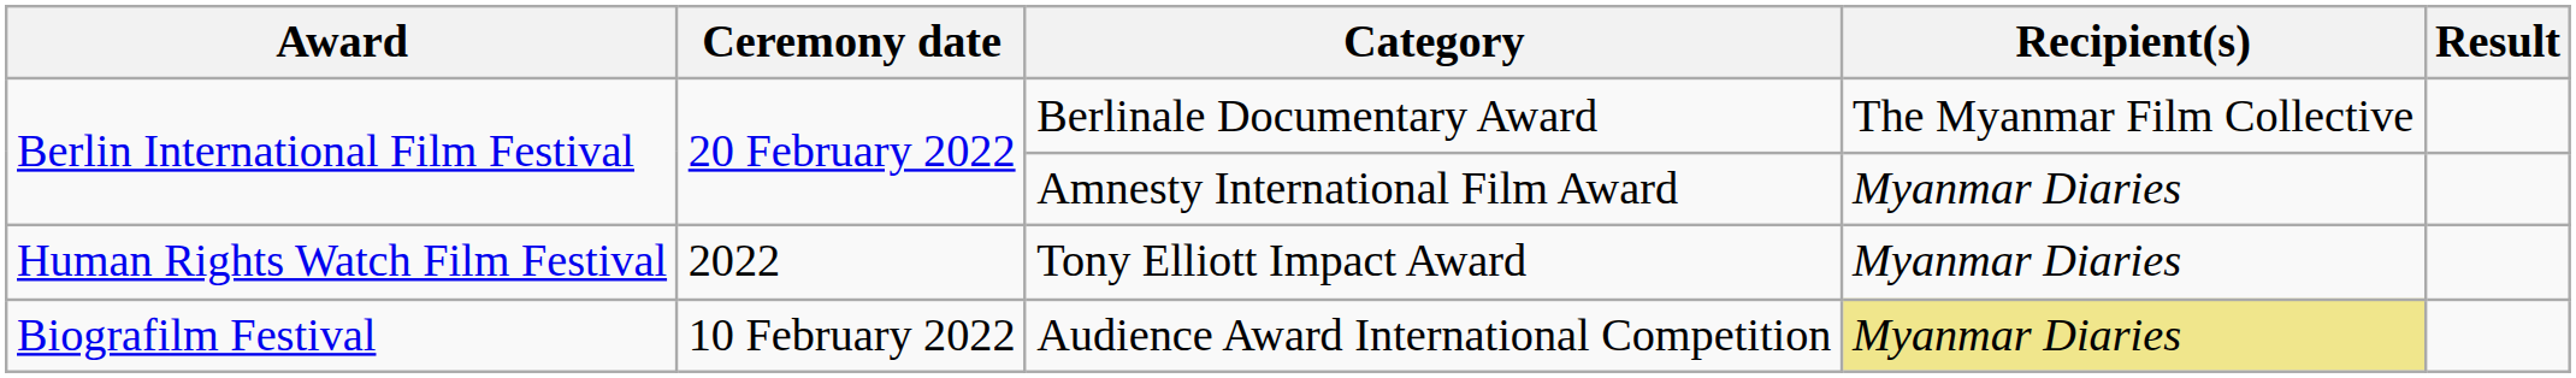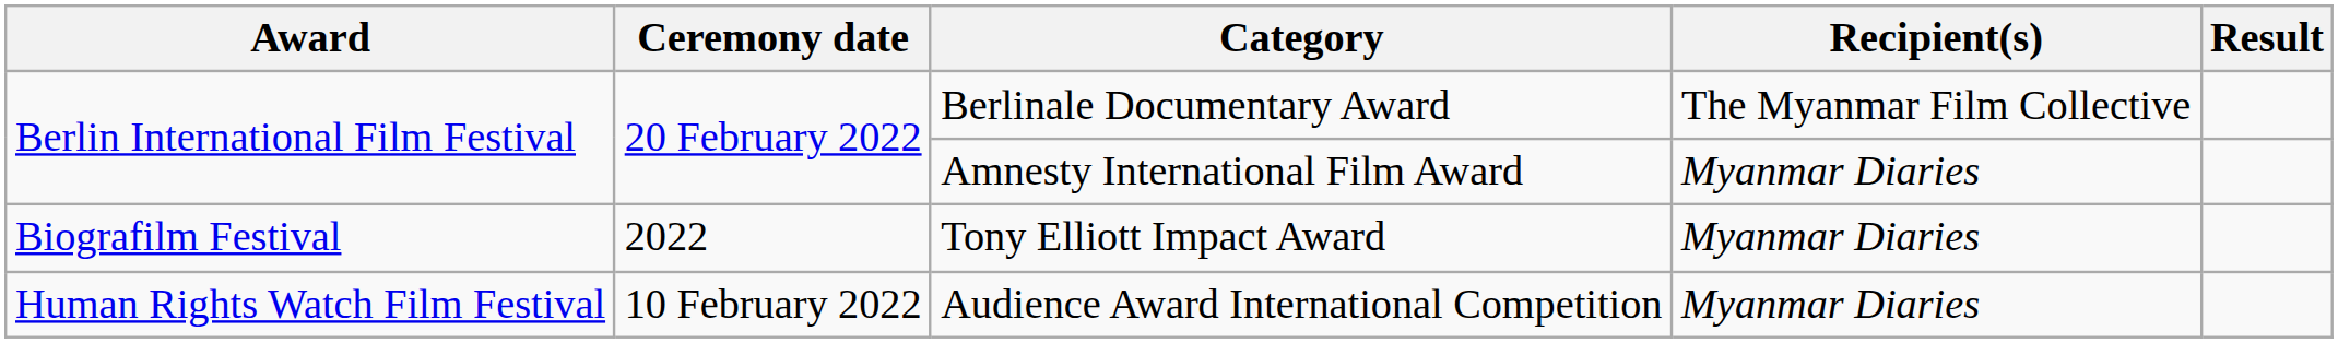 <table class="wikitable">
 <tr>
 <th>Award</th>
 <th>Ceremony date</th>
 <th>Category</th>
 <th>Recipient(s)</th>
 <th>Result</th>
 </tr>
 <tr>
 <td rowspan="2"><a href='#'>Berlin International Film Festival</a></td>
 <td rowspan="2"><a href='#'>20 February 2022</a></td>
 <td>Berlinale Documentary Award</td>
 <td>The Myanmar Film Collective</td>
 <td></td>
 </tr>
 <tr>
 <td>Amnesty International Film Award</td>
 <td><em>Myanmar Diaries</em></td>
 <td></td>
 </tr>
 <tr>
-<td><a href='#'>Human Rights Watch Film Festival</a></td>
+<td><a href='#'>Biografilm Festival</a></td>
 <td>2022</td>
 <td>Tony Elliott Impact Award</td>
 <td><em>Myanmar Diaries</em></td>
 <td></td>
 </tr>
 <tr>
-<td><a href='#'>Biografilm Festival</a></td>
+<td><a href='#'>Human Rights Watch Film Festival</a></td>
 <td>10 February 2022</td>
 <td>Audience Award International Competition</td>
-<td style="background: khaki;"><em>Myanmar Diaries</em></td>
+<td><em>Myanmar Diaries</em></td>
 <td></td>
 </tr>
 </table>
